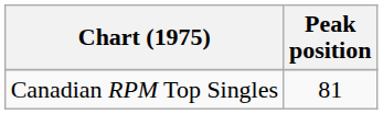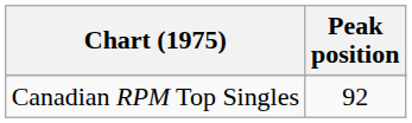 <table class="wikitable sortable">
 <tr>
 <th align="left">Chart (1975)</th>
 <th style="text-align:center;">Peak<br>position</th>
 </tr>
 <tr>
 </tr>
 <tr>
 <td align="left">Canadian <em>RPM</em> Top Singles</td>
-<td style="text-align:center;">81</td>
+<td style="text-align:center;">92</td>
 </tr>
 </table>
